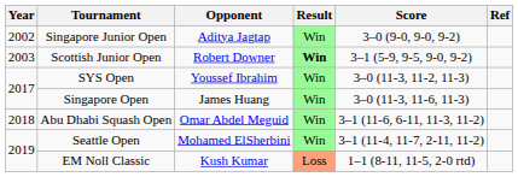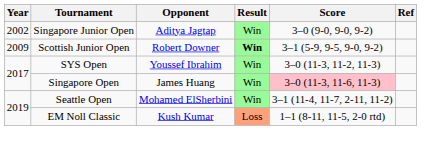 <table class="wikitable" style="text-align:center;">
 <tr>
 <th>Year</th>
 <th>Tournament</th>
 <th>Opponent</th>
 <th>Result</th>
 <th>Score</th>
 <th>Ref</th>
 </tr>
 <tr>
 <td>2002</td>
 <td>Singapore Junior Open</td>
 <td> <a href='#'>Aditya Jagtap</a></td>
 <td bgcolor="99FB98">Win</td>
 <td>3–0 (9-0, 9-0, 9-2)</td>
 <td></td>
 </tr>
 <tr>
-<td>2003</td>
+<td>2009</td>
 <td>Scottish Junior Open</td>
 <td> <a href='#'>Robert Downer</a></td>
 <td bgcolor="99FB98"><strong>Win</strong></td>
 <td>3–1 (5-9, 9-5, 9-0, 9-2)</td>
 <td></td>
 </tr>
 <tr>
 <td rowspan=2>2017</td>
 <td>SYS Open</td>
 <td> <a href='#'>Youssef Ibrahim</a></td>
 <td bgcolor="99FB98">Win</td>
 <td>3–0 (11-3, 11-2, 11-3)</td>
 <td></td>
 </tr>
 <tr>
 <td>Singapore Open</td>
 <td> James Huang</td>
 <td bgcolor="99FB98">Win</td>
-<td>3–0 (11-3, 11-6, 11-3)</td>
-<td></td>
-</tr>
-<tr>
-<td>2018</td>
-<td>Abu Dhabi Squash Open</td>
-<td> <a href='#'>Omar Abdel Meguid</a></td>
-<td bgcolor="99FB98">Win</td>
-<td>3–1 (11-6, 6-11, 11-3, 11-2)</td>
+<td style="background: pink;">3–0 (11-3, 11-6, 11-3)</td>
 <td></td>
 </tr>
 <tr>
 <td rowspan=2>2019</td>
 <td>Seattle Open</td>
 <td> <a href='#'>Mohamed ElSherbini</a></td>
 <td bgcolor="99FB98">Win</td>
 <td>3–1 (11-4, 11-7, 2-11, 11-2)</td>
 <td></td>
 </tr>
 <tr>
 <td>EM Noll Classic</td>
 <td> <a href='#'>Kush Kumar</a></td>
 <td bgcolor="ffa07a">Loss</td>
 <td>1–1 (8-11, 11-5, 2-0 rtd)</td>
 <td></td>
 </tr>
 </table>
